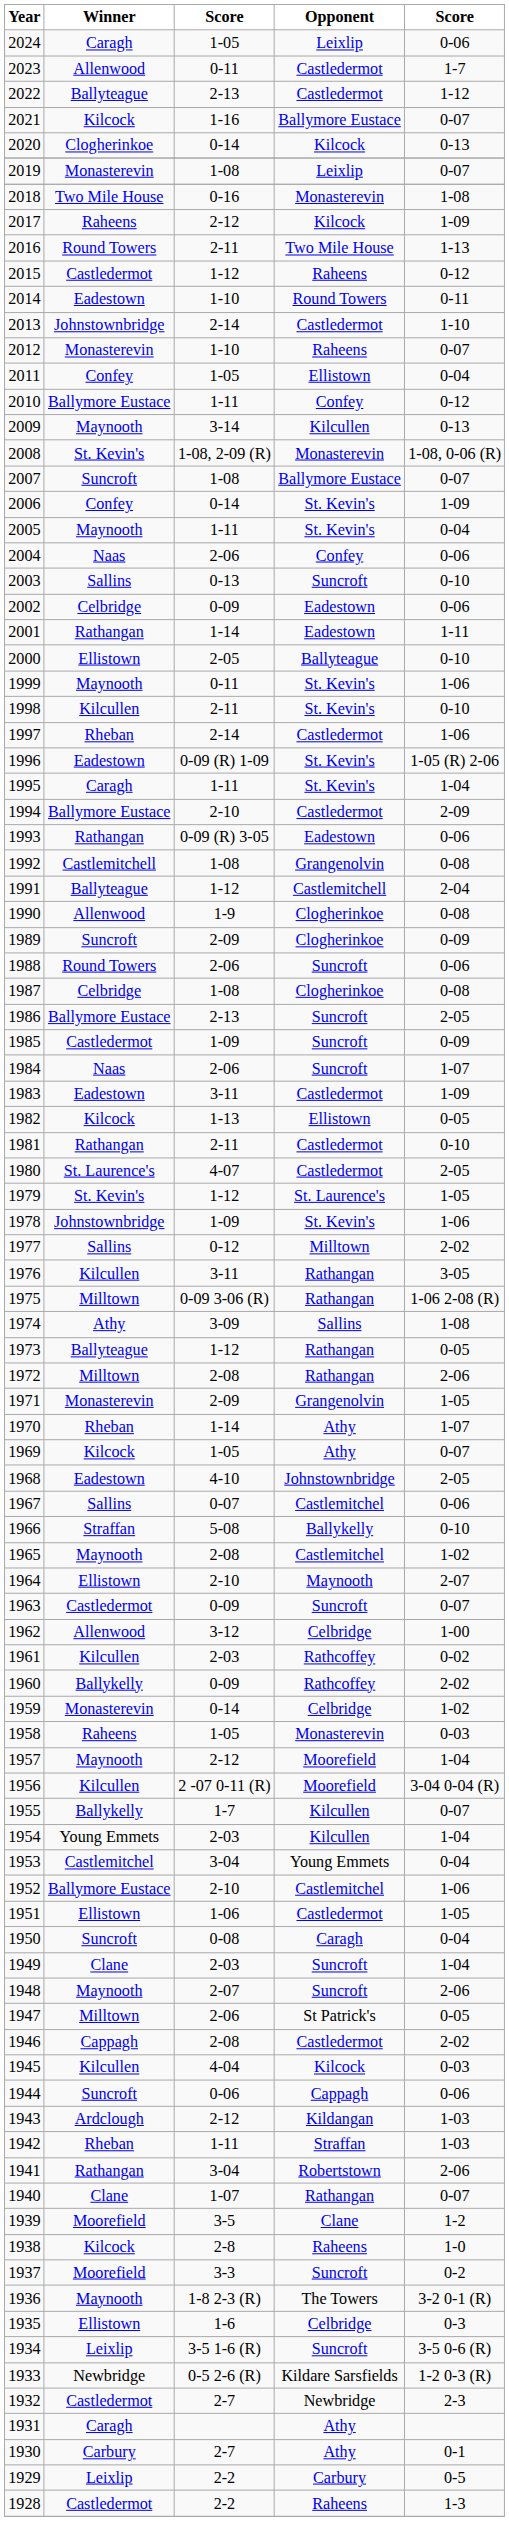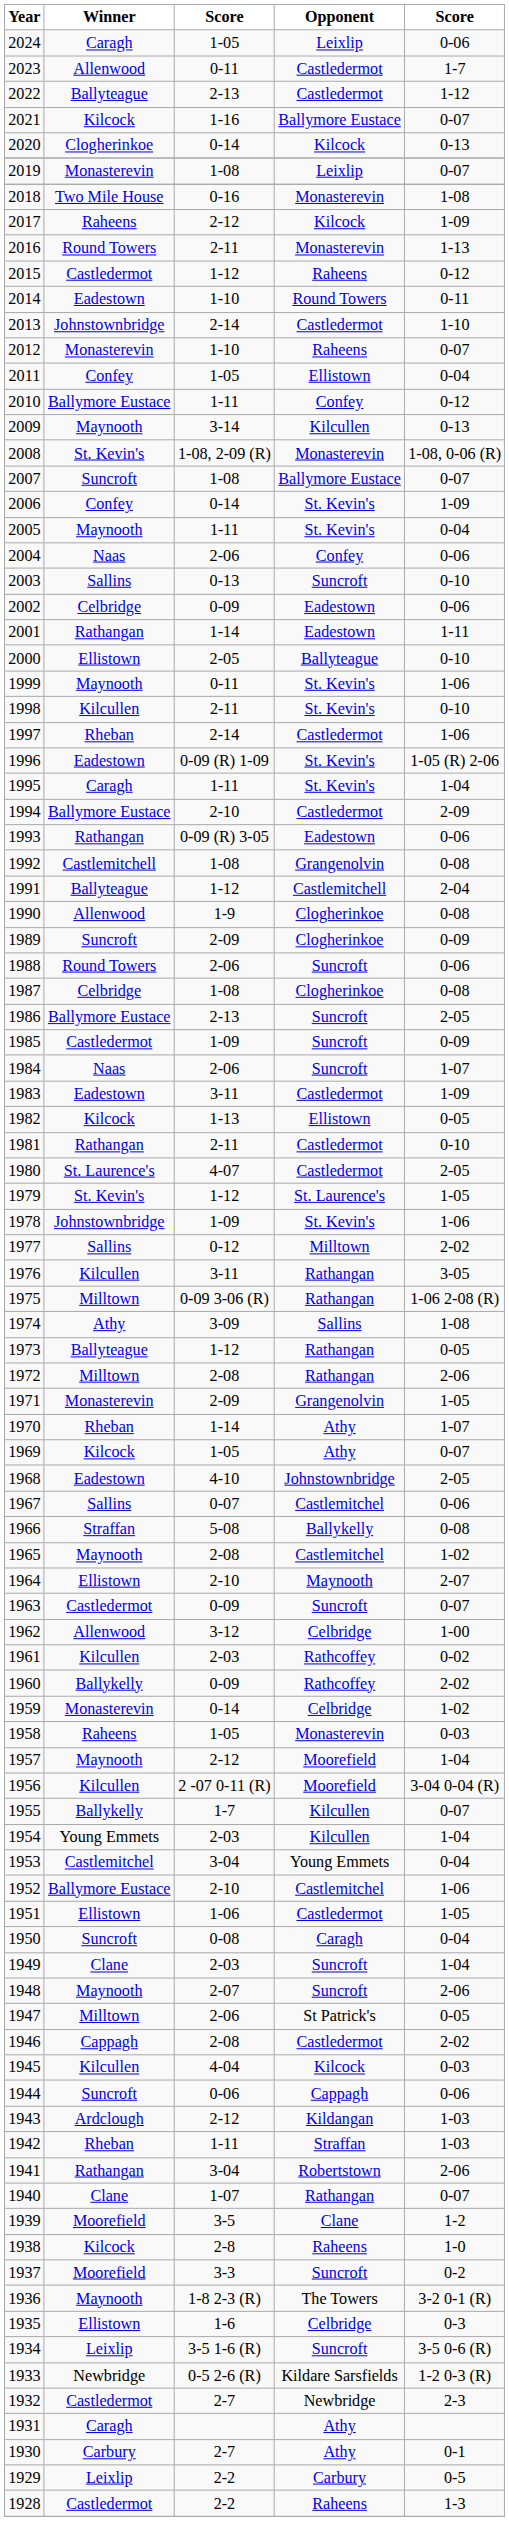 <table class="wikitable" style="text-align:center;">
 <tr>
 <th style="background:white;color:black">Year</th>
 <th style="background:white;color:black">Winner</th>
 <th style="background:white;color:black">Score</th>
 <th style="background:white;color:black">Opponent</th>
 <th style="background:white;color:black">Score</th>
 </tr>
 <tr>
 <td>2024</td>
 <td><a href='#'>Caragh</a></td>
 <td>1-05</td>
 <td><a href='#'>Leixlip</a></td>
 <td>0-06</td>
 </tr>
 <tr>
 <td>2023</td>
 <td><a href='#'>Allenwood</a></td>
 <td>0-11</td>
 <td><a href='#'>Castledermot</a></td>
 <td>1-7</td>
 </tr>
 <tr>
 <td>2022</td>
 <td><a href='#'>Ballyteague</a></td>
 <td>2-13</td>
 <td><a href='#'>Castledermot</a></td>
 <td>1-12</td>
 </tr>
 <tr>
 <td>2021</td>
 <td><a href='#'>Kilcock</a></td>
 <td>1-16</td>
 <td><a href='#'>Ballymore Eustace</a></td>
 <td>0-07</td>
 </tr>
 <tr>
 <td>2020</td>
 <td><a href='#'>Clogherinkoe</a></td>
 <td>0-14</td>
 <td><a href='#'>Kilcock</a></td>
 <td>0-13</td>
 </tr>
 <tr>
 </tr>
 <tr>
 <td>2019</td>
 <td><a href='#'>Monasterevin</a></td>
 <td>1-08</td>
 <td><a href='#'>Leixlip</a></td>
 <td>0-07</td>
 </tr>
 <tr>
 </tr>
 <tr>
 <td>2018</td>
 <td><a href='#'>Two Mile House</a></td>
 <td>0-16</td>
 <td><a href='#'>Monasterevin</a></td>
 <td>1-08</td>
 </tr>
 <tr>
 <td>2017</td>
 <td><a href='#'>Raheens</a></td>
 <td>2-12</td>
 <td><a href='#'>Kilcock</a></td>
 <td>1-09</td>
 </tr>
 <tr>
 <td>2016</td>
 <td><a href='#'>Round Towers</a></td>
 <td>2-11</td>
-<td><a href='#'>Two Mile House</a></td>
+<td><a href='#'>Monasterevin</a></td>
 <td>1-13</td>
 </tr>
 <tr>
 <td>2015</td>
 <td><a href='#'>Castledermot</a></td>
 <td>1-12</td>
 <td><a href='#'>Raheens</a></td>
 <td>0-12</td>
 </tr>
 <tr>
 <td>2014</td>
 <td><a href='#'>Eadestown</a></td>
 <td>1-10</td>
 <td><a href='#'>Round Towers</a></td>
 <td>0-11</td>
 </tr>
 <tr>
 <td>2013</td>
 <td><a href='#'>Johnstownbridge</a></td>
 <td>2-14</td>
 <td><a href='#'>Castledermot</a></td>
 <td>1-10</td>
 </tr>
 <tr>
 <td>2012</td>
 <td><a href='#'>Monasterevin</a></td>
 <td>1-10</td>
 <td><a href='#'>Raheens</a></td>
 <td>0-07</td>
 </tr>
 <tr>
 <td>2011</td>
 <td><a href='#'>Confey</a></td>
 <td>1-05</td>
 <td><a href='#'>Ellistown</a></td>
 <td>0-04</td>
 </tr>
 <tr>
 <td>2010</td>
 <td><a href='#'>Ballymore Eustace</a></td>
 <td>1-11</td>
 <td><a href='#'>Confey</a></td>
 <td>0-12</td>
 </tr>
 <tr>
 <td>2009</td>
 <td><a href='#'>Maynooth</a></td>
 <td>3-14</td>
 <td><a href='#'>Kilcullen</a></td>
 <td>0-13</td>
 </tr>
 <tr>
 <td>2008</td>
 <td><a href='#'>St. Kevin's</a></td>
 <td>1-08, 2-09 (R)</td>
 <td><a href='#'>Monasterevin</a></td>
 <td>1-08, 0-06 (R)</td>
 </tr>
 <tr>
 <td>2007</td>
 <td><a href='#'>Suncroft</a></td>
 <td>1-08</td>
 <td><a href='#'>Ballymore Eustace</a></td>
 <td>0-07</td>
 </tr>
 <tr>
 <td>2006</td>
 <td><a href='#'>Confey</a></td>
 <td>0-14</td>
 <td><a href='#'>St. Kevin's</a></td>
 <td>1-09</td>
 </tr>
 <tr>
 <td>2005</td>
 <td><a href='#'>Maynooth</a></td>
 <td>1-11</td>
 <td><a href='#'>St. Kevin's</a></td>
 <td>0-04</td>
 </tr>
 <tr>
 <td>2004</td>
 <td><a href='#'>Naas</a></td>
 <td>2-06</td>
 <td><a href='#'>Confey</a></td>
 <td>0-06</td>
 </tr>
 <tr>
 <td>2003</td>
 <td><a href='#'>Sallins</a></td>
 <td>0-13</td>
 <td><a href='#'>Suncroft</a></td>
 <td>0-10</td>
 </tr>
 <tr>
 <td>2002</td>
 <td><a href='#'>Celbridge</a></td>
 <td>0-09</td>
 <td><a href='#'>Eadestown</a></td>
 <td>0-06</td>
 </tr>
 <tr>
 <td>2001</td>
 <td><a href='#'>Rathangan</a></td>
 <td>1-14</td>
 <td><a href='#'>Eadestown</a></td>
 <td>1-11</td>
 </tr>
 <tr>
 <td>2000</td>
 <td><a href='#'>Ellistown</a></td>
 <td>2-05</td>
 <td><a href='#'>Ballyteague</a></td>
 <td>0-10</td>
 </tr>
 <tr>
 <td>1999</td>
 <td><a href='#'>Maynooth</a></td>
 <td>0-11</td>
 <td><a href='#'>St. Kevin's</a></td>
 <td>1-06</td>
 </tr>
 <tr>
 <td>1998</td>
 <td><a href='#'>Kilcullen</a></td>
 <td>2-11</td>
 <td><a href='#'>St. Kevin's</a></td>
 <td>0-10</td>
 </tr>
 <tr>
 <td>1997</td>
 <td><a href='#'>Rheban</a></td>
 <td>2-14</td>
 <td><a href='#'>Castledermot</a></td>
 <td>1-06</td>
 </tr>
 <tr>
 <td>1996</td>
 <td><a href='#'>Eadestown</a></td>
 <td>0-09 (R) 1-09</td>
 <td><a href='#'>St. Kevin's</a></td>
 <td>1-05 (R) 2-06</td>
 </tr>
 <tr>
 <td>1995</td>
 <td><a href='#'>Caragh</a></td>
 <td>1-11</td>
 <td><a href='#'>St. Kevin's</a></td>
 <td>1-04</td>
 </tr>
 <tr>
 <td>1994</td>
 <td><a href='#'>Ballymore Eustace</a></td>
 <td>2-10</td>
 <td><a href='#'>Castledermot</a></td>
 <td>2-09</td>
 </tr>
 <tr>
 <td>1993</td>
 <td><a href='#'>Rathangan</a></td>
 <td>0-09 (R) 3-05</td>
 <td><a href='#'>Eadestown</a></td>
 <td>0-06</td>
 </tr>
 <tr>
 <td>1992</td>
 <td><a href='#'>Castlemitchell</a></td>
 <td>1-08</td>
 <td><a href='#'>Grangenolvin</a></td>
 <td>0-08</td>
 </tr>
 <tr>
 <td>1991</td>
 <td><a href='#'>Ballyteague</a></td>
 <td>1-12</td>
 <td><a href='#'>Castlemitchell</a></td>
 <td>2-04</td>
 </tr>
 <tr>
 <td>1990</td>
 <td><a href='#'>Allenwood</a></td>
 <td>1-9</td>
 <td><a href='#'>Clogherinkoe</a></td>
 <td>0-08</td>
 </tr>
 <tr>
 <td>1989</td>
 <td><a href='#'>Suncroft</a></td>
 <td>2-09</td>
 <td><a href='#'>Clogherinkoe</a></td>
 <td>0-09</td>
 </tr>
 <tr>
 <td>1988</td>
 <td><a href='#'>Round Towers</a></td>
 <td>2-06</td>
 <td><a href='#'>Suncroft</a></td>
 <td>0-06</td>
 </tr>
 <tr>
 <td>1987</td>
 <td><a href='#'>Celbridge</a></td>
 <td>1-08</td>
 <td><a href='#'>Clogherinkoe</a></td>
 <td>0-08</td>
 </tr>
 <tr>
 <td>1986</td>
 <td><a href='#'>Ballymore Eustace</a></td>
 <td>2-13</td>
 <td><a href='#'>Suncroft</a></td>
 <td>2-05</td>
 </tr>
 <tr>
 <td>1985</td>
 <td><a href='#'>Castledermot</a></td>
 <td>1-09</td>
 <td><a href='#'>Suncroft</a></td>
 <td>0-09</td>
 </tr>
 <tr>
 <td>1984</td>
 <td><a href='#'>Naas</a></td>
 <td>2-06</td>
 <td><a href='#'>Suncroft</a></td>
 <td>1-07</td>
 </tr>
 <tr>
 <td>1983</td>
 <td><a href='#'>Eadestown</a></td>
 <td>3-11</td>
 <td><a href='#'>Castledermot</a></td>
 <td>1-09</td>
 </tr>
 <tr>
 <td>1982</td>
 <td><a href='#'>Kilcock</a></td>
 <td>1-13</td>
 <td><a href='#'>Ellistown</a></td>
 <td>0-05</td>
 </tr>
 <tr>
 <td>1981</td>
 <td><a href='#'>Rathangan</a></td>
 <td>2-11</td>
 <td><a href='#'>Castledermot</a></td>
 <td>0-10</td>
 </tr>
 <tr>
 <td>1980</td>
 <td><a href='#'>St. Laurence's</a></td>
 <td>4-07</td>
 <td><a href='#'>Castledermot</a></td>
 <td>2-05</td>
 </tr>
 <tr>
 <td>1979</td>
 <td><a href='#'>St. Kevin's</a></td>
 <td>1-12</td>
 <td><a href='#'>St. Laurence's</a></td>
 <td>1-05</td>
 </tr>
 <tr>
 <td>1978</td>
 <td><a href='#'>Johnstownbridge</a></td>
 <td>1-09</td>
 <td><a href='#'>St. Kevin's</a></td>
 <td>1-06</td>
 </tr>
 <tr>
 <td>1977</td>
 <td><a href='#'>Sallins</a></td>
 <td>0-12</td>
 <td><a href='#'>Milltown</a></td>
 <td>2-02</td>
 </tr>
 <tr>
 <td>1976</td>
 <td><a href='#'>Kilcullen</a></td>
 <td>3-11</td>
 <td><a href='#'>Rathangan</a></td>
 <td>3-05</td>
 </tr>
 <tr>
 <td>1975</td>
 <td><a href='#'>Milltown</a></td>
 <td>0-09 3-06 (R)</td>
 <td><a href='#'>Rathangan</a></td>
 <td>1-06 2-08 (R)</td>
 </tr>
 <tr>
 <td>1974</td>
 <td><a href='#'>Athy</a></td>
 <td>3-09</td>
 <td><a href='#'>Sallins</a></td>
 <td>1-08</td>
 </tr>
 <tr>
 <td>1973</td>
 <td><a href='#'>Ballyteague</a></td>
 <td>1-12</td>
 <td><a href='#'>Rathangan</a></td>
 <td>0-05</td>
 </tr>
 <tr>
 <td>1972</td>
 <td><a href='#'>Milltown</a></td>
 <td>2-08</td>
 <td><a href='#'>Rathangan</a></td>
 <td>2-06</td>
 </tr>
 <tr>
 <td>1971</td>
 <td><a href='#'>Monasterevin</a></td>
 <td>2-09</td>
 <td><a href='#'>Grangenolvin</a></td>
 <td>1-05</td>
 </tr>
 <tr>
 <td>1970</td>
 <td><a href='#'>Rheban</a></td>
 <td>1-14</td>
 <td><a href='#'>Athy</a></td>
 <td>1-07</td>
 </tr>
 <tr>
 <td>1969</td>
 <td><a href='#'>Kilcock</a></td>
 <td>1-05</td>
 <td><a href='#'>Athy</a></td>
 <td>0-07</td>
 </tr>
 <tr>
 <td>1968</td>
 <td><a href='#'>Eadestown</a></td>
 <td>4-10</td>
 <td><a href='#'>Johnstownbridge</a></td>
 <td>2-05</td>
 </tr>
 <tr>
 <td>1967</td>
 <td><a href='#'>Sallins</a></td>
 <td>0-07</td>
 <td><a href='#'>Castlemitchel</a></td>
 <td>0-06</td>
 </tr>
 <tr>
 <td>1966</td>
 <td><a href='#'>Straffan</a></td>
 <td>5-08</td>
 <td><a href='#'>Ballykelly</a></td>
-<td>0-10</td>
+<td>0-08</td>
 </tr>
 <tr>
 <td>1965</td>
 <td><a href='#'>Maynooth</a></td>
 <td>2-08</td>
 <td><a href='#'>Castlemitchel</a></td>
 <td>1-02</td>
 </tr>
 <tr>
 <td>1964</td>
 <td><a href='#'>Ellistown</a></td>
 <td>2-10</td>
 <td><a href='#'>Maynooth</a></td>
 <td>2-07</td>
 </tr>
 <tr>
 <td>1963</td>
 <td><a href='#'>Castledermot</a></td>
 <td>0-09</td>
 <td><a href='#'>Suncroft</a></td>
 <td>0-07</td>
 </tr>
 <tr>
 <td>1962</td>
 <td><a href='#'>Allenwood</a></td>
 <td>3-12</td>
 <td><a href='#'>Celbridge</a></td>
 <td>1-00</td>
 </tr>
 <tr>
 <td>1961</td>
 <td><a href='#'>Kilcullen</a></td>
 <td>2-03</td>
 <td><a href='#'>Rathcoffey</a></td>
 <td>0-02</td>
 </tr>
 <tr>
 <td>1960</td>
 <td><a href='#'>Ballykelly</a></td>
 <td>0-09</td>
 <td><a href='#'>Rathcoffey</a></td>
 <td>2-02</td>
 </tr>
 <tr>
 <td>1959</td>
 <td><a href='#'>Monasterevin</a></td>
 <td>0-14</td>
 <td><a href='#'>Celbridge</a></td>
 <td>1-02</td>
 </tr>
 <tr>
 <td>1958</td>
 <td><a href='#'>Raheens</a></td>
 <td>1-05</td>
 <td><a href='#'>Monasterevin</a></td>
 <td>0-03</td>
 </tr>
 <tr>
 <td>1957</td>
 <td><a href='#'>Maynooth</a></td>
 <td>2-12</td>
 <td><a href='#'>Moorefield</a></td>
 <td>1-04</td>
 </tr>
 <tr>
 <td>1956</td>
 <td><a href='#'>Kilcullen</a></td>
 <td>2 -07 0-11 (R)</td>
 <td><a href='#'>Moorefield</a></td>
 <td>3-04 0-04 (R)</td>
 </tr>
 <tr>
 <td>1955</td>
 <td><a href='#'>Ballykelly</a></td>
 <td>1-7</td>
 <td><a href='#'>Kilcullen</a></td>
 <td>0-07</td>
 </tr>
 <tr>
 <td>1954</td>
 <td>Young Emmets</td>
 <td>2-03</td>
 <td><a href='#'>Kilcullen</a></td>
 <td>1-04</td>
 </tr>
 <tr>
 <td>1953</td>
 <td><a href='#'>Castlemitchel</a></td>
 <td>3-04</td>
 <td>Young Emmets</td>
 <td>0-04</td>
 </tr>
 <tr>
 <td>1952</td>
 <td><a href='#'>Ballymore Eustace</a></td>
 <td>2-10</td>
 <td><a href='#'>Castlemitchel</a></td>
 <td>1-06</td>
 </tr>
 <tr>
 <td>1951</td>
 <td><a href='#'>Ellistown</a></td>
 <td>1-06</td>
 <td><a href='#'>Castledermot</a></td>
 <td>1-05</td>
 </tr>
 <tr>
 <td>1950</td>
 <td><a href='#'>Suncroft</a></td>
 <td>0-08</td>
 <td><a href='#'>Caragh</a></td>
 <td>0-04</td>
 </tr>
 <tr>
 <td>1949</td>
 <td><a href='#'>Clane</a></td>
 <td>2-03</td>
 <td><a href='#'>Suncroft</a></td>
 <td>1-04</td>
 </tr>
 <tr>
 <td>1948</td>
 <td><a href='#'>Maynooth</a></td>
 <td>2-07</td>
 <td><a href='#'>Suncroft</a></td>
 <td>2-06</td>
 </tr>
 <tr>
 <td>1947</td>
 <td><a href='#'>Milltown</a></td>
 <td>2-06</td>
 <td>St Patrick's</td>
 <td>0-05</td>
 </tr>
 <tr>
 <td>1946</td>
 <td><a href='#'>Cappagh</a></td>
 <td>2-08</td>
 <td><a href='#'>Castledermot</a></td>
 <td>2-02</td>
 </tr>
 <tr>
 <td>1945</td>
 <td><a href='#'>Kilcullen</a></td>
 <td>4-04</td>
 <td><a href='#'>Kilcock</a></td>
 <td>0-03</td>
 </tr>
 <tr>
 <td>1944</td>
 <td><a href='#'>Suncroft</a></td>
 <td>0-06</td>
 <td><a href='#'>Cappagh</a></td>
 <td>0-06</td>
 </tr>
 <tr>
 <td>1943</td>
 <td><a href='#'>Ardclough</a></td>
 <td>2-12</td>
 <td><a href='#'>Kildangan</a></td>
 <td>1-03</td>
 </tr>
 <tr>
 <td>1942</td>
 <td><a href='#'>Rheban</a></td>
 <td>1-11</td>
 <td><a href='#'>Straffan</a></td>
 <td>1-03</td>
 </tr>
 <tr>
 <td>1941</td>
 <td><a href='#'>Rathangan</a></td>
 <td>3-04</td>
 <td><a href='#'>Robertstown</a></td>
 <td>2-06</td>
 </tr>
 <tr>
 <td>1940</td>
 <td><a href='#'>Clane</a></td>
 <td>1-07</td>
 <td><a href='#'>Rathangan</a></td>
 <td>0-07</td>
 </tr>
 <tr>
 <td>1939</td>
 <td><a href='#'>Moorefield</a></td>
 <td>3-5</td>
 <td><a href='#'>Clane</a></td>
 <td>1-2</td>
 </tr>
 <tr>
 <td>1938</td>
 <td><a href='#'>Kilcock</a></td>
 <td>2-8</td>
 <td><a href='#'>Raheens</a></td>
 <td>1-0</td>
 </tr>
 <tr>
 <td>1937</td>
 <td><a href='#'>Moorefield</a></td>
 <td>3-3</td>
 <td><a href='#'>Suncroft</a></td>
 <td>0-2</td>
 </tr>
 <tr>
 <td>1936</td>
 <td><a href='#'>Maynooth</a></td>
 <td>1-8 2-3 (R)</td>
 <td>The Towers</td>
 <td>3-2 0-1 (R)</td>
 </tr>
 <tr>
 <td>1935</td>
 <td><a href='#'>Ellistown</a></td>
 <td>1-6</td>
 <td><a href='#'>Celbridge</a></td>
 <td>0-3</td>
 </tr>
 <tr>
 <td>1934</td>
 <td><a href='#'>Leixlip</a></td>
 <td>3-5 1-6 (R)</td>
 <td><a href='#'>Suncroft</a></td>
 <td>3-5 0-6 (R)</td>
 </tr>
 <tr>
 <td>1933</td>
 <td>Newbridge</td>
 <td>0-5 2-6 (R)</td>
 <td>Kildare Sarsfields</td>
 <td>1-2 0-3 (R)</td>
 </tr>
 <tr>
 <td>1932</td>
 <td><a href='#'>Castledermot</a></td>
 <td>2-7</td>
 <td>Newbridge</td>
 <td>2-3</td>
 </tr>
 <tr>
 <td>1931</td>
 <td><a href='#'>Caragh</a></td>
 <td></td>
 <td><a href='#'>Athy</a></td>
 <td></td>
 </tr>
 <tr>
 <td>1930</td>
 <td><a href='#'>Carbury</a></td>
 <td>2-7</td>
 <td><a href='#'>Athy</a></td>
 <td>0-1</td>
 </tr>
 <tr>
 <td>1929</td>
 <td><a href='#'>Leixlip</a></td>
 <td>2-2</td>
 <td><a href='#'>Carbury</a></td>
 <td>0-5</td>
 </tr>
 <tr>
 <td>1928</td>
 <td><a href='#'>Castledermot</a></td>
 <td>2-2</td>
 <td><a href='#'>Raheens</a></td>
 <td>1-3</td>
 </tr>
 <tr>
 </tr>
 </table>
